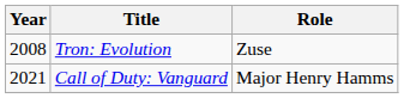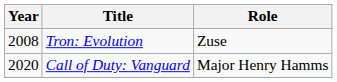 <table class = "wikitable sortable">
 <tr>
 <th>Year</th>
 <th>Title</th>
 <th>Role</th>
 </tr>
 <tr>
 <td>2008</td>
 <td><em><a href='#'>Tron: Evolution</a></em></td>
 <td>Zuse</td>
 </tr>
 <tr>
-<td>2021</td>
+<td>2020</td>
 <td><em><a href='#'>Call of Duty: Vanguard</a></em></td>
 <td>Major Henry Hamms</td>
 </tr>
 <tr>
 </tr>
 </table>
